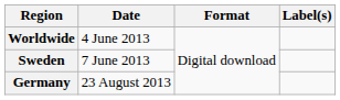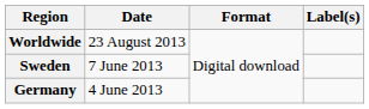 <table class="wikitable plainrowheaders">
 <tr>
 <th scope="col">Region</th>
 <th scope="col">Date</th>
 <th scope="col">Format</th>
 <th scope="col">Label(s)</th>
 </tr>
 <tr>
 <th scope="row">Worldwide</th>
-<td>4 June 2013</td>
+<td>23 August 2013</td>
 <td rowspan="3">Digital download</td>
 <td></td>
 </tr>
 <tr>
 <th scope="row">Sweden</th>
 <td>7 June 2013</td>
 <td></td>
 </tr>
 <tr>
 <th scope="row">Germany</th>
-<td>23 August 2013</td>
+<td>4 June 2013</td>
 <td></td>
 </tr>
 </table>
